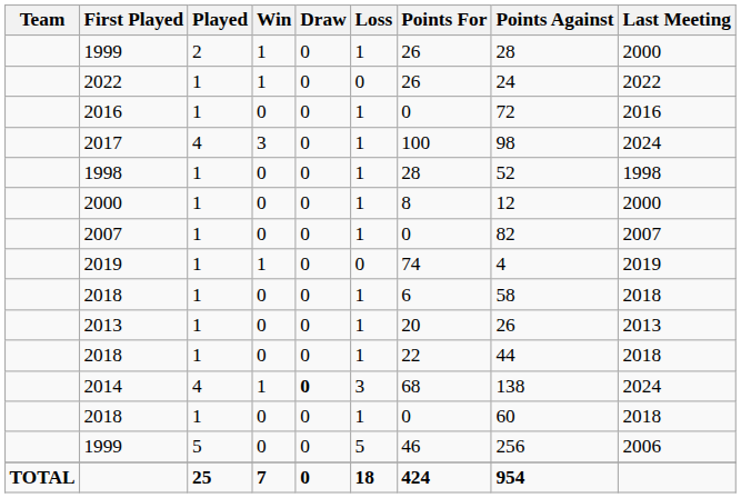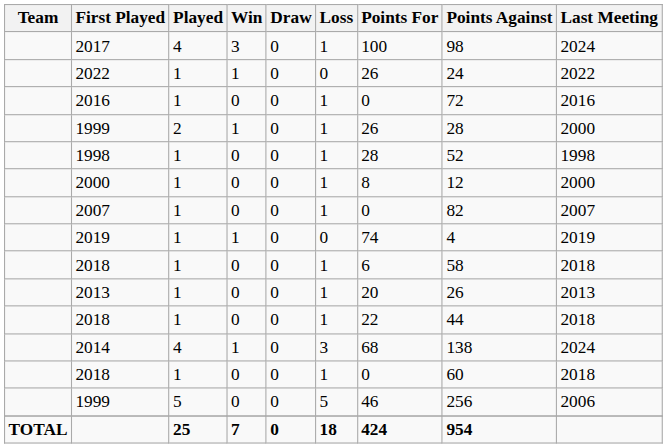 <table class="wikitable sortable">
 <tr>
 <th>Team</th>
 <th>First Played</th>
 <th>Played</th>
 <th>Win</th>
 <th>Draw</th>
 <th>Loss</th>
 <th>Points For</th>
 <th>Points Against</th>
 <th>Last Meeting</th>
 </tr>
 <tr>
 <td></td>
-<td>1999</td>
-<td>2</td>
-<td>1</td>
+<td>2017</td>
+<td>4</td>
+<td>3</td>
 <td>0</td>
 <td>1</td>
-<td>26</td>
-<td>28</td>
-<td>2000</td>
+<td>100</td>
+<td>98</td>
+<td>2024</td>
 </tr>
 <tr>
 <td></td>
 <td>2022</td>
 <td>1</td>
 <td>1</td>
 <td>0</td>
 <td>0</td>
 <td>26</td>
 <td>24</td>
 <td>2022</td>
 </tr>
 <tr>
 <td></td>
 <td>2016</td>
 <td>1</td>
 <td>0</td>
 <td>0</td>
 <td>1</td>
 <td>0</td>
 <td>72</td>
 <td>2016</td>
 </tr>
 <tr>
 <td></td>
-<td>2017</td>
-<td>4</td>
-<td>3</td>
+<td>1999</td>
+<td>2</td>
+<td>1</td>
 <td>0</td>
 <td>1</td>
-<td>100</td>
-<td>98</td>
-<td>2024</td>
+<td>26</td>
+<td>28</td>
+<td>2000</td>
 </tr>
 <tr>
 <td></td>
 <td>1998</td>
 <td>1</td>
 <td>0</td>
 <td>0</td>
 <td>1</td>
 <td>28</td>
 <td>52</td>
 <td>1998</td>
 </tr>
 <tr>
 <td></td>
 <td>2000</td>
 <td>1</td>
 <td>0</td>
 <td>0</td>
 <td>1</td>
 <td>8</td>
 <td>12</td>
 <td>2000</td>
 </tr>
 <tr>
 <td></td>
 <td>2007</td>
 <td>1</td>
 <td>0</td>
 <td>0</td>
 <td>1</td>
 <td>0</td>
 <td>82</td>
 <td>2007</td>
 </tr>
 <tr>
 <td></td>
 <td>2019</td>
 <td>1</td>
 <td>1</td>
 <td>0</td>
 <td>0</td>
 <td>74</td>
 <td>4</td>
 <td>2019</td>
 </tr>
 <tr>
 <td></td>
 <td>2018</td>
 <td>1</td>
 <td>0</td>
 <td>0</td>
 <td>1</td>
 <td>6</td>
 <td>58</td>
 <td>2018</td>
 </tr>
 <tr>
 <td></td>
 <td>2013</td>
 <td>1</td>
 <td>0</td>
 <td>0</td>
 <td>1</td>
 <td>20</td>
 <td>26</td>
 <td>2013</td>
 </tr>
 <tr>
 <td></td>
 <td>2018</td>
 <td>1</td>
 <td>0</td>
 <td>0</td>
 <td>1</td>
 <td>22</td>
 <td>44</td>
 <td>2018</td>
 </tr>
 <tr>
 <td></td>
 <td>2014</td>
 <td>4</td>
 <td>1</td>
-<td><strong>0</strong></td>
+<td>0</td>
 <td>3</td>
 <td>68</td>
 <td>138</td>
 <td>2024</td>
 </tr>
 <tr>
 <td></td>
 <td>2018</td>
 <td>1</td>
 <td>0</td>
 <td>0</td>
 <td>1</td>
 <td>0</td>
 <td>60</td>
 <td>2018</td>
 </tr>
 <tr>
 <td></td>
 <td>1999</td>
 <td>5</td>
 <td>0</td>
 <td>0</td>
 <td>5</td>
 <td>46</td>
 <td>256</td>
 <td>2006</td>
 </tr>
 <tr>
 </tr>
 <tr>
 <td><strong>TOTAL</strong></td>
 <td></td>
 <td><strong>25</strong></td>
 <td><strong>7</strong></td>
 <td><strong>0</strong></td>
 <td><strong>18</strong></td>
 <td><strong>424</strong></td>
 <td><strong>954</strong></td>
 <td></td>
 </tr>
 </table>
